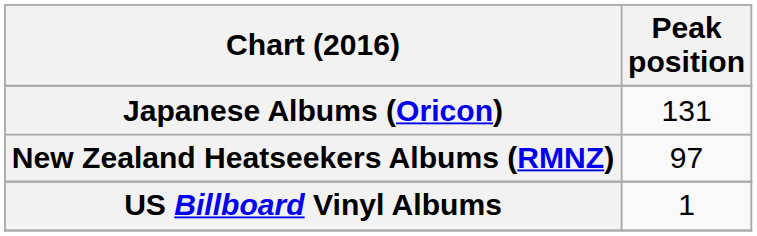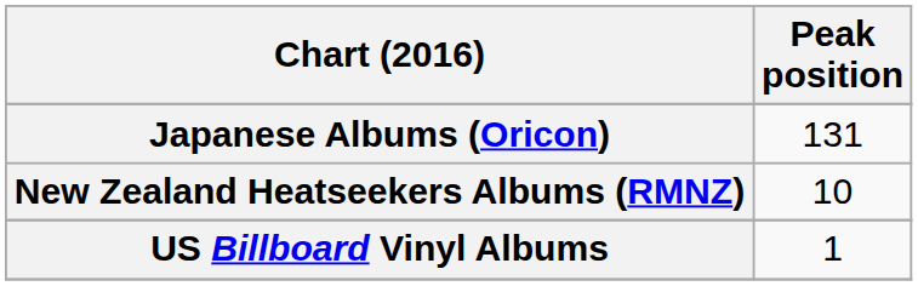 <table class="wikitable sortable plainrowheaders" style="text-align:center">
 <tr>
 <th scope="col">Chart (2016)</th>
 <th scope="col">Peak<br> position</th>
 </tr>
 <tr>
 </tr>
 <tr>
 </tr>
 <tr>
 </tr>
 <tr>
 </tr>
 <tr>
 </tr>
 <tr>
 <th scope="row">Japanese Albums (<a href='#'>Oricon</a>)</th>
 <td>131</td>
 </tr>
 <tr>
 <th scope="row">New Zealand Heatseekers Albums (<a href='#'>RMNZ</a>)</th>
-<td>97</td>
+<td>10</td>
 </tr>
 <tr>
 </tr>
 <tr>
 </tr>
 <tr>
 </tr>
 <tr>
 </tr>
 <tr>
 <th scope="row">US <em><a href='#'>Billboard</a></em> Vinyl Albums </th>
 <td>1</td>
 </tr>
 <tr>
 </tr>
 </table>
